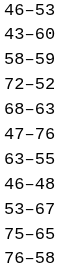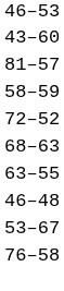 <table style="text-align:center">
 <tr>
 <th width=200></th>
 <th width=100></th>
 <th width=200></th>
 </tr>
 <tr>
 <td align=right></td>
 <td align=center>46–53</td>
 <td align=left><strong></strong></td>
 </tr>
 <tr>
 <td align=right></td>
 <td align=center>43–60</td>
 <td align=left><strong></strong></td>
 </tr>
 <tr>
+<td align=right><strong></strong></td>
+<td align=center>81–57</td>
+<td align=left></td>
+</tr>
+<tr>
 <td align=right></td>
 <td align=center>58–59</td>
 <td align=left><strong></strong></td>
 </tr>
 <tr>
 <td align=right><strong></strong></td>
 <td align=center>72–52</td>
 <td align=left></td>
 </tr>
 <tr>
 <td align=right><strong></strong></td>
 <td align=center>68–63</td>
 <td align=left></td>
-</tr>
-<tr>
-<td align=right></td>
-<td align=center>47–76</td>
-<td align=left><strong></strong></td>
 </tr>
 <tr>
 <td align=right><strong></strong></td>
 <td align=center>63–55</td>
 <td align=left></td>
 </tr>
 <tr>
 <td align=right></td>
 <td align=center>46–48</td>
 <td align=left><strong></strong></td>
 </tr>
 <tr>
 <td align=right></td>
 <td align=center>53–67</td>
 <td align=left><strong></strong></td>
 </tr>
 <tr>
 <td align=right><strong></strong></td>
-<td align=center>75–65</td>
-<td align=left></td>
-</tr>
-<tr>
-<td align=right><strong></strong></td>
 <td align=center>76–58</td>
 <td align=left></td>
 </tr>
 </table>
